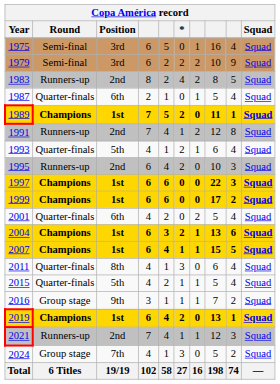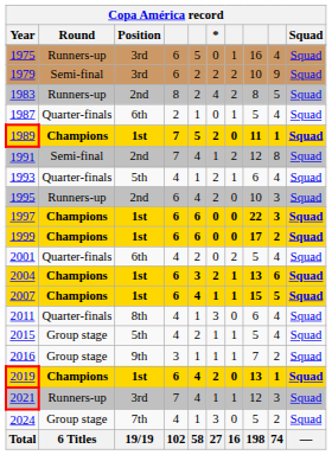 <table class="wikitable" style="text-align: center;">
 <tr>
 <th colspan=10><a href='#'>Copa América</a> record</th>
 </tr>
 <tr>
 <th>Year</th>
 <th>Round</th>
 <th>Position</th>
 <th></th>
 <th></th>
 <th>*</th>
 <th></th>
 <th></th>
 <th></th>
 <th>Squad</th>
 </tr>
 <tr>
 </tr>
 <tr style="background:#c96;">
 <td><a href='#'>1975</a></td>
-<td>Semi-final</td>
+<td>Runners-up</td>
 <td>3rd</td>
 <td>6</td>
 <td>5</td>
 <td>0</td>
 <td>1</td>
 <td>16</td>
 <td>4</td>
 <td><a href='#'>Squad</a></td>
 </tr>
 <tr style="background:#c96;">
 <td><a href='#'>1979</a></td>
 <td>Semi-final</td>
 <td>3rd</td>
 <td>6</td>
 <td>2</td>
 <td>2</td>
 <td>2</td>
 <td>10</td>
 <td>9</td>
 <td><a href='#'>Squad</a></td>
 </tr>
 <tr style="background:Silver;">
 <td><a href='#'>1983</a></td>
 <td>Runners-up</td>
 <td>2nd</td>
 <td>8</td>
 <td>2</td>
 <td>4</td>
 <td>2</td>
 <td>8</td>
 <td>5</td>
 <td><a href='#'>Squad</a></td>
 </tr>
 <tr>
 <td> <a href='#'>1987</a></td>
 <td>Quarter-finals</td>
 <td>6th</td>
 <td>2</td>
 <td>1</td>
 <td>0</td>
 <td>1</td>
 <td>5</td>
 <td>4</td>
 <td><a href='#'>Squad</a></td>
 </tr>
 <tr style="background:Gold;">
 <td style="border: 3px solid red"> <a href='#'>1989</a></td>
 <td><strong>Champions</strong></td>
 <td><strong>1st</strong></td>
 <td><strong>7</strong></td>
 <td><strong>5</strong></td>
 <td><strong>2</strong></td>
 <td><strong>0</strong></td>
 <td><strong>11</strong></td>
 <td><strong>1</strong></td>
 <td><strong><a href='#'>Squad</a></strong></td>
 </tr>
 <tr style="background:Silver;">
 <td> <a href='#'>1991</a></td>
-<td>Runners-up</td>
+<td>Semi-final</td>
 <td>2nd</td>
 <td>7</td>
 <td>4</td>
 <td>1</td>
 <td>2</td>
 <td>12</td>
 <td>8</td>
 <td><a href='#'>Squad</a></td>
 </tr>
 <tr>
 <td> <a href='#'>1993</a></td>
 <td>Quarter-finals</td>
 <td>5th</td>
 <td>4</td>
 <td>1</td>
 <td>2</td>
 <td>1</td>
 <td>6</td>
 <td>4</td>
 <td><a href='#'>Squad</a></td>
 </tr>
 <tr style="background:Silver;">
 <td> <a href='#'>1995</a></td>
 <td>Runners-up</td>
 <td>2nd</td>
 <td>6</td>
 <td>4</td>
 <td>2</td>
 <td>0</td>
 <td>10</td>
 <td>3</td>
 <td><a href='#'>Squad</a></td>
 </tr>
 <tr style="background:Gold;">
 <td> <a href='#'>1997</a></td>
 <td><strong>Champions</strong></td>
 <td><strong>1st</strong></td>
 <td><strong>6</strong></td>
 <td><strong>6</strong></td>
 <td><strong>0</strong></td>
 <td><strong>0</strong></td>
 <td><strong>22</strong></td>
 <td><strong>3</strong></td>
 <td><strong><a href='#'>Squad</a></strong></td>
 </tr>
 <tr style="background:Gold;">
 <td> <a href='#'>1999</a></td>
 <td><strong>Champions</strong></td>
 <td><strong>1st</strong></td>
 <td><strong>6</strong></td>
 <td><strong>6</strong></td>
 <td><strong>0</strong></td>
 <td><strong>0</strong></td>
 <td><strong>17</strong></td>
 <td><strong>2</strong></td>
 <td><strong><a href='#'>Squad</a></strong></td>
 </tr>
 <tr>
 <td> <a href='#'>2001</a></td>
 <td>Quarter-finals</td>
 <td>6th</td>
 <td>4</td>
 <td>2</td>
 <td>0</td>
 <td>2</td>
 <td>5</td>
 <td>4</td>
 <td><a href='#'>Squad</a></td>
 </tr>
 <tr style="background:Gold;">
 <td> <a href='#'>2004</a></td>
 <td><strong>Champions</strong></td>
 <td><strong>1st</strong></td>
 <td><strong>6</strong></td>
 <td><strong>3</strong></td>
 <td><strong>2</strong></td>
 <td><strong>1</strong></td>
 <td><strong>13</strong></td>
 <td><strong>6</strong></td>
 <td><strong><a href='#'>Squad</a></strong></td>
 </tr>
 <tr style="background:Gold;">
 <td> <a href='#'>2007</a></td>
 <td><strong>Champions</strong></td>
 <td><strong>1st</strong></td>
 <td><strong>6</strong></td>
 <td><strong>4</strong></td>
 <td><strong>1</strong></td>
 <td><strong>1</strong></td>
 <td><strong>15</strong></td>
 <td><strong>5</strong></td>
 <td><strong><a href='#'>Squad</a></strong></td>
 </tr>
 <tr>
 <td> <a href='#'>2011</a></td>
 <td>Quarter-finals</td>
 <td>8th</td>
 <td>4</td>
 <td>1</td>
 <td>3</td>
 <td>0</td>
 <td>6</td>
 <td>4</td>
 <td><a href='#'>Squad</a></td>
 </tr>
 <tr>
 <td> <a href='#'>2015</a></td>
-<td>Quarter-finals</td>
+<td>Group stage</td>
 <td>5th</td>
 <td>4</td>
 <td>2</td>
 <td>1</td>
 <td>1</td>
 <td>5</td>
 <td>4</td>
 <td><a href='#'>Squad</a></td>
 </tr>
 <tr>
 <td> <a href='#'>2016</a></td>
 <td>Group stage</td>
 <td>9th</td>
 <td>3</td>
 <td>1</td>
 <td>1</td>
 <td>1</td>
 <td>7</td>
 <td>2</td>
 <td><a href='#'>Squad</a></td>
 </tr>
 <tr style="background:Gold">
 <td style="border: 3px solid red"> <a href='#'>2019</a></td>
 <td><strong>Champions</strong></td>
 <td><strong>1st</strong></td>
 <td><strong>6</strong></td>
 <td><strong>4</strong></td>
 <td><strong>2</strong></td>
 <td><strong>0</strong></td>
 <td><strong>13</strong></td>
 <td><strong>1</strong></td>
 <td><strong><a href='#'>Squad</a></strong></td>
 </tr>
 <tr style="background:Silver">
 <td style="border: 3px solid red"> <a href='#'>2021</a></td>
 <td>Runners-up</td>
-<td>2nd</td>
+<td>3rd</td>
 <td>7</td>
 <td>4</td>
 <td>1</td>
 <td>1</td>
 <td>12</td>
 <td>3</td>
 <td><a href='#'>Squad</a></td>
 </tr>
 <tr>
 <td> <a href='#'>2024</a></td>
 <td>Group stage</td>
 <td>7th</td>
 <td>4</td>
 <td>1</td>
 <td>3</td>
 <td>0</td>
 <td>5</td>
 <td>2</td>
 <td><a href='#'>Squad</a></td>
 </tr>
 <tr>
 <th>Total</th>
 <th>6 Titles</th>
 <th>19/19</th>
 <th>102</th>
 <th>58</th>
 <th>27</th>
 <th>16</th>
 <th>198</th>
 <th>74</th>
 <th>—</th>
 </tr>
 </table>
